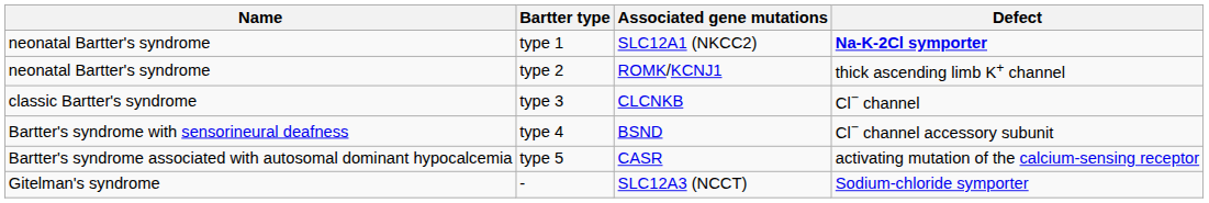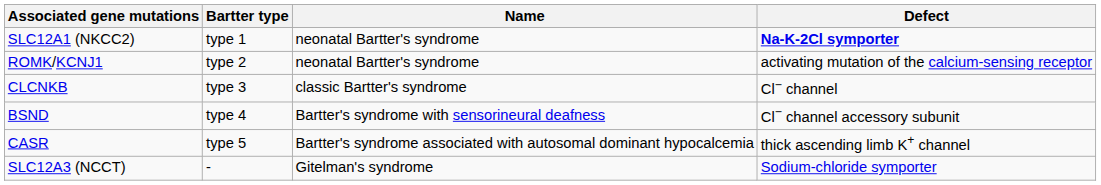 <table class="wikitable">
 <tr>
+<th>Associated gene mutations</th>
+<th>Bartter type</th>
 <th>Name</th>
-<th>Bartter type</th>
-<th>Associated gene mutations</th>
 <th>Defect</th>
 </tr>
 <tr>
+<td><a href='#'>SLC12A1</a> (NKCC2)</td>
+<td>type 1</td>
 <td>neonatal Bartter's syndrome</td>
-<td>type 1</td>
-<td><a href='#'>SLC12A1</a> (NKCC2)</td>
 <td><strong><a href='#'>Na-K-2Cl symporter</a></strong></td>
 </tr>
 <tr>
+<td><a href='#'>ROMK</a>/<a href='#'>KCNJ1</a></td>
+<td>type 2</td>
 <td>neonatal Bartter's syndrome</td>
-<td>type 2</td>
-<td><a href='#'>ROMK</a>/<a href='#'>KCNJ1</a></td>
+<td>activating mutation of the <a href='#'>calcium-sensing receptor</a></td>
+</tr>
+<tr>
+<td><a href='#'>CLCNKB</a></td>
+<td>type 3</td>
+<td>classic Bartter's syndrome</td>
+<td>Cl<sup>−</sup> channel</td>
+</tr>
+<tr>
+<td><a href='#'>BSND</a></td>
+<td>type 4</td>
+<td>Bartter's syndrome with <a href='#'>sensorineural deafness</a></td>
+<td>Cl<sup>−</sup> channel accessory subunit</td>
+</tr>
+<tr>
+<td><a href='#'>CASR</a></td>
+<td>type 5</td>
+<td>Bartter's syndrome associated with autosomal dominant hypocalcemia</td>
 <td>thick ascending limb K<sup>+</sup> channel</td>
 </tr>
 <tr>
-<td>classic Bartter's syndrome</td>
-<td>type 3</td>
-<td><a href='#'>CLCNKB</a></td>
-<td>Cl<sup>−</sup> channel</td>
-</tr>
-<tr>
-<td>Bartter's syndrome with <a href='#'>sensorineural deafness</a></td>
-<td>type 4</td>
-<td><a href='#'>BSND</a></td>
-<td>Cl<sup>−</sup> channel accessory subunit</td>
-</tr>
-<tr>
-<td>Bartter's syndrome associated with autosomal dominant hypocalcemia</td>
-<td>type 5</td>
-<td><a href='#'>CASR</a></td>
-<td>activating mutation of the <a href='#'>calcium-sensing receptor</a></td>
-</tr>
-<tr>
+<td><a href='#'>SLC12A3</a> (NCCT)</td>
+<td>-</td>
 <td>Gitelman's syndrome</td>
-<td>-</td>
-<td><a href='#'>SLC12A3</a> (NCCT)</td>
 <td><a href='#'>Sodium-chloride symporter</a></td>
 </tr>
 </table>
